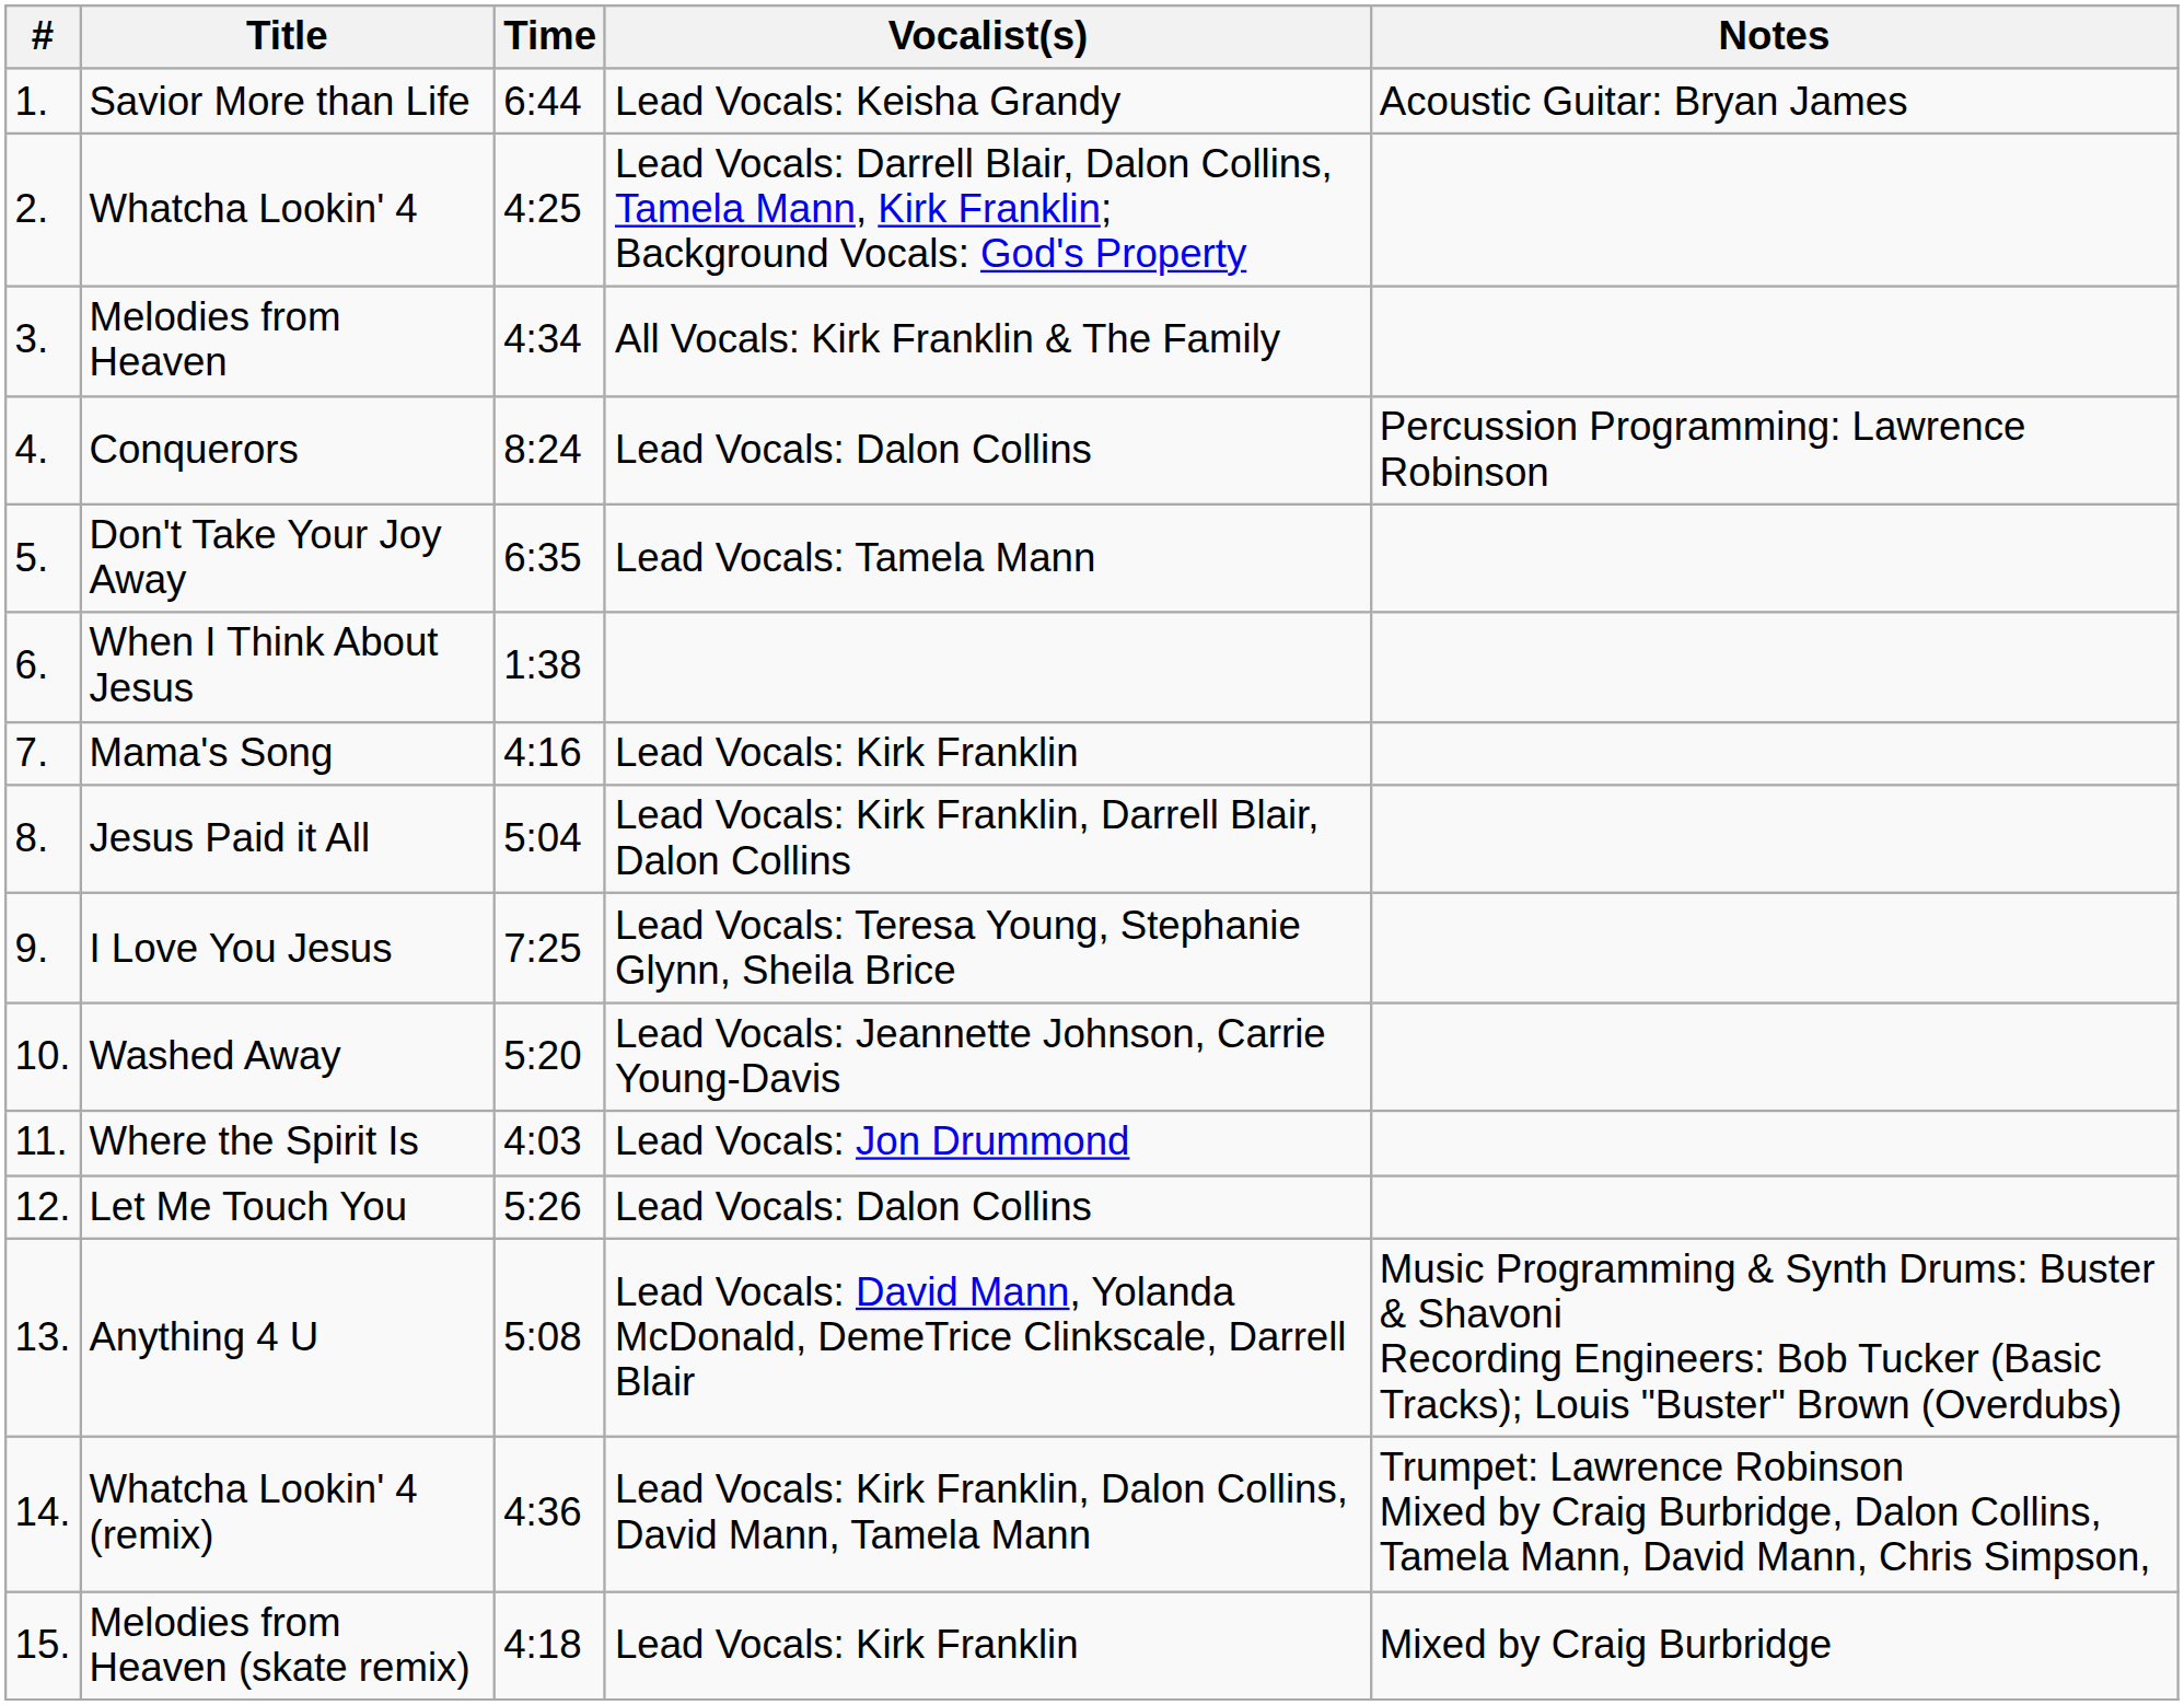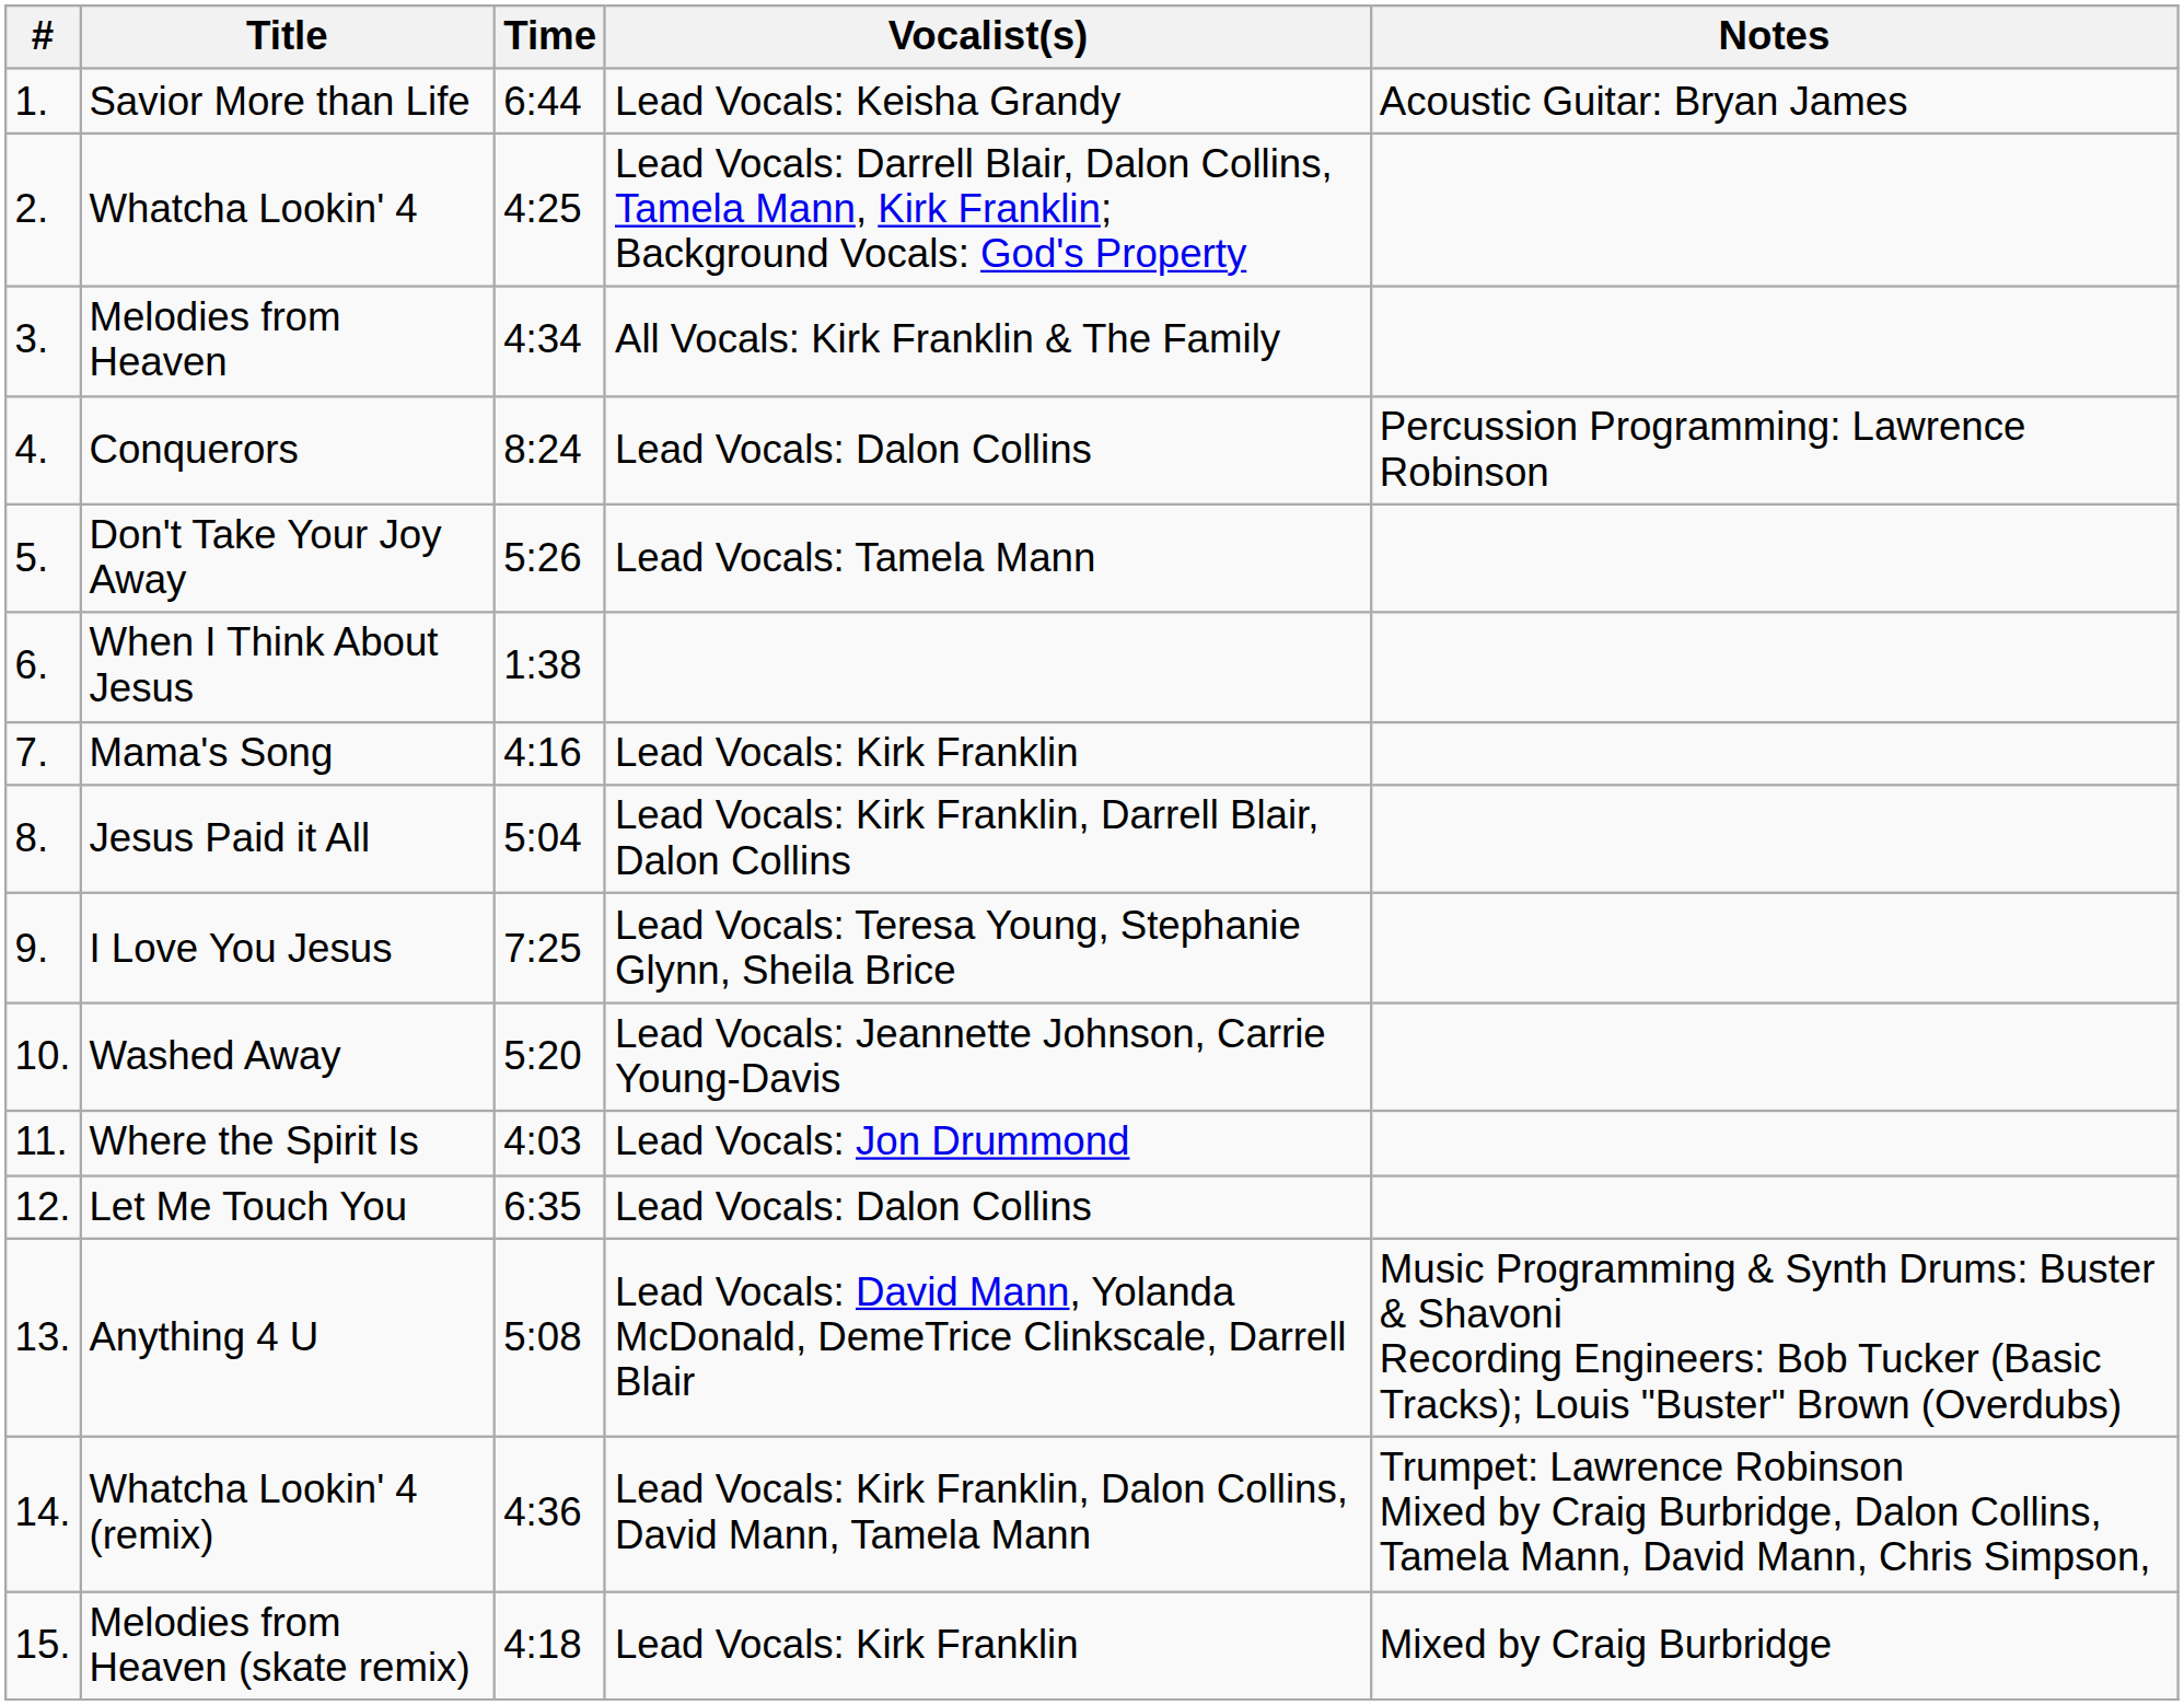 <table class="wikitable">
 <tr>
 <th>#</th>
 <th>Title</th>
 <th>Time</th>
 <th>Vocalist(s)</th>
 <th>Notes</th>
 </tr>
 <tr>
 <td>1.</td>
 <td>Savior More than Life</td>
 <td>6:44</td>
 <td>Lead Vocals: Keisha Grandy</td>
 <td>Acoustic Guitar: Bryan James</td>
 </tr>
 <tr>
 <td>2.</td>
 <td>Whatcha Lookin' 4</td>
 <td>4:25</td>
 <td>Lead Vocals: Darrell Blair, Dalon Collins, <a href='#'>Tamela Mann</a>, <a href='#'>Kirk Franklin</a>;<br>Background Vocals: <a href='#'>God's Property</a></td>
 <td></td>
 </tr>
 <tr>
 <td>3.</td>
 <td>Melodies from Heaven</td>
 <td>4:34</td>
 <td>All Vocals: Kirk Franklin & The Family</td>
 <td></td>
 </tr>
 <tr>
 <td>4.</td>
 <td>Conquerors</td>
 <td>8:24</td>
 <td>Lead Vocals: Dalon Collins</td>
 <td>Percussion Programming: Lawrence Robinson</td>
 </tr>
 <tr>
 <td>5.</td>
 <td>Don't Take Your Joy Away</td>
-<td>6:35</td>
+<td>5:26</td>
 <td>Lead Vocals: Tamela Mann</td>
 <td></td>
 </tr>
 <tr>
 <td>6.</td>
 <td>When I Think About Jesus</td>
 <td>1:38</td>
 <td></td>
 <td></td>
 </tr>
 <tr>
 <td>7.</td>
 <td>Mama's Song</td>
 <td>4:16</td>
 <td>Lead Vocals: Kirk Franklin</td>
 <td></td>
 </tr>
 <tr>
 <td>8.</td>
 <td>Jesus Paid it All</td>
 <td>5:04</td>
 <td>Lead Vocals: Kirk Franklin, Darrell Blair, Dalon Collins</td>
 <td></td>
 </tr>
 <tr>
 <td>9.</td>
 <td>I Love You Jesus</td>
 <td>7:25</td>
 <td>Lead Vocals: Teresa Young, Stephanie Glynn, Sheila Brice</td>
 <td></td>
 </tr>
 <tr>
 <td>10.</td>
 <td>Washed Away</td>
 <td>5:20</td>
 <td>Lead Vocals: Jeannette Johnson, Carrie Young-Davis</td>
 <td></td>
 </tr>
 <tr>
 <td>11.</td>
 <td>Where the Spirit Is</td>
 <td>4:03</td>
 <td>Lead Vocals: <a href='#'>Jon Drummond</a></td>
 <td></td>
 </tr>
 <tr>
 <td>12.</td>
 <td>Let Me Touch You</td>
-<td>5:26</td>
+<td>6:35</td>
 <td>Lead Vocals: Dalon Collins</td>
 <td></td>
 </tr>
 <tr>
 <td>13.</td>
 <td>Anything 4 U</td>
 <td>5:08</td>
 <td>Lead Vocals: <a href='#'>David Mann</a>, Yolanda McDonald, DemeTrice Clinkscale, Darrell Blair</td>
 <td>Music Programming & Synth Drums: Buster & Shavoni<br>Recording Engineers: Bob Tucker (Basic Tracks); Louis "Buster" Brown (Overdubs)</td>
 </tr>
 <tr>
 <td>14.</td>
 <td>Whatcha Lookin' 4 (remix)</td>
 <td>4:36</td>
 <td>Lead Vocals: Kirk Franklin, Dalon Collins, David Mann, Tamela Mann</td>
 <td>Trumpet: Lawrence Robinson <br>Mixed by Craig Burbridge, Dalon Collins, Tamela Mann, David Mann, Chris Simpson,</td>
 </tr>
 <tr>
 <td>15.</td>
 <td>Melodies from Heaven (skate remix)</td>
 <td>4:18</td>
 <td>Lead Vocals: Kirk Franklin</td>
 <td>Mixed by Craig Burbridge</td>
 </tr>
 <tr>
 </tr>
 </table>
